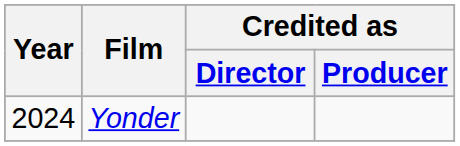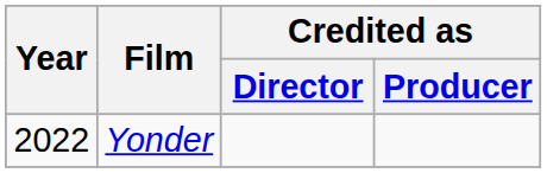 <table class="wikitable sortable">
 <tr>
 <th rowspan="2" style="width:33px;">Year</th>
 <th rowspan="2">Film</th>
 <th colspan="2">Credited as</th>
 </tr>
 <tr>
 <th width=65><a href='#'>Director</a></th>
 <th width=65><a href='#'>Producer</a></th>
 </tr>
 <tr>
-<td>2024</td>
+<td>2022</td>
 <td><em><a href='#'>Yonder</a></em></td>
 <td></td>
 <td></td>
 </tr>
 </table>
